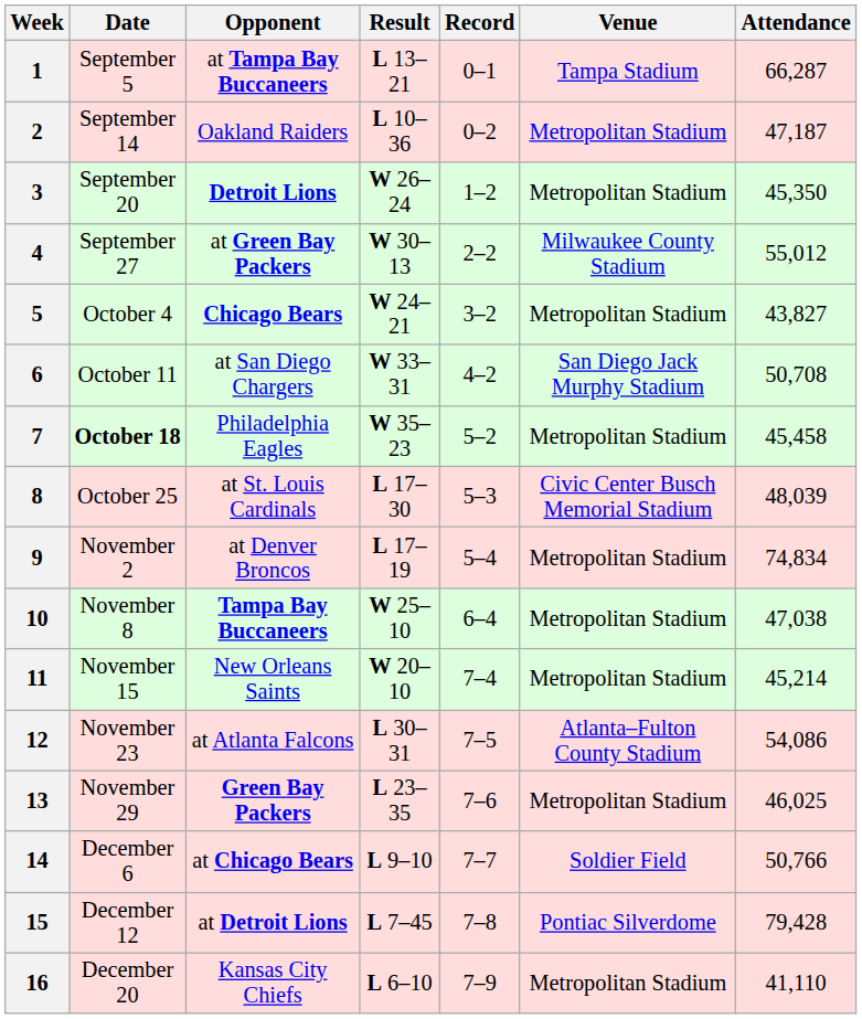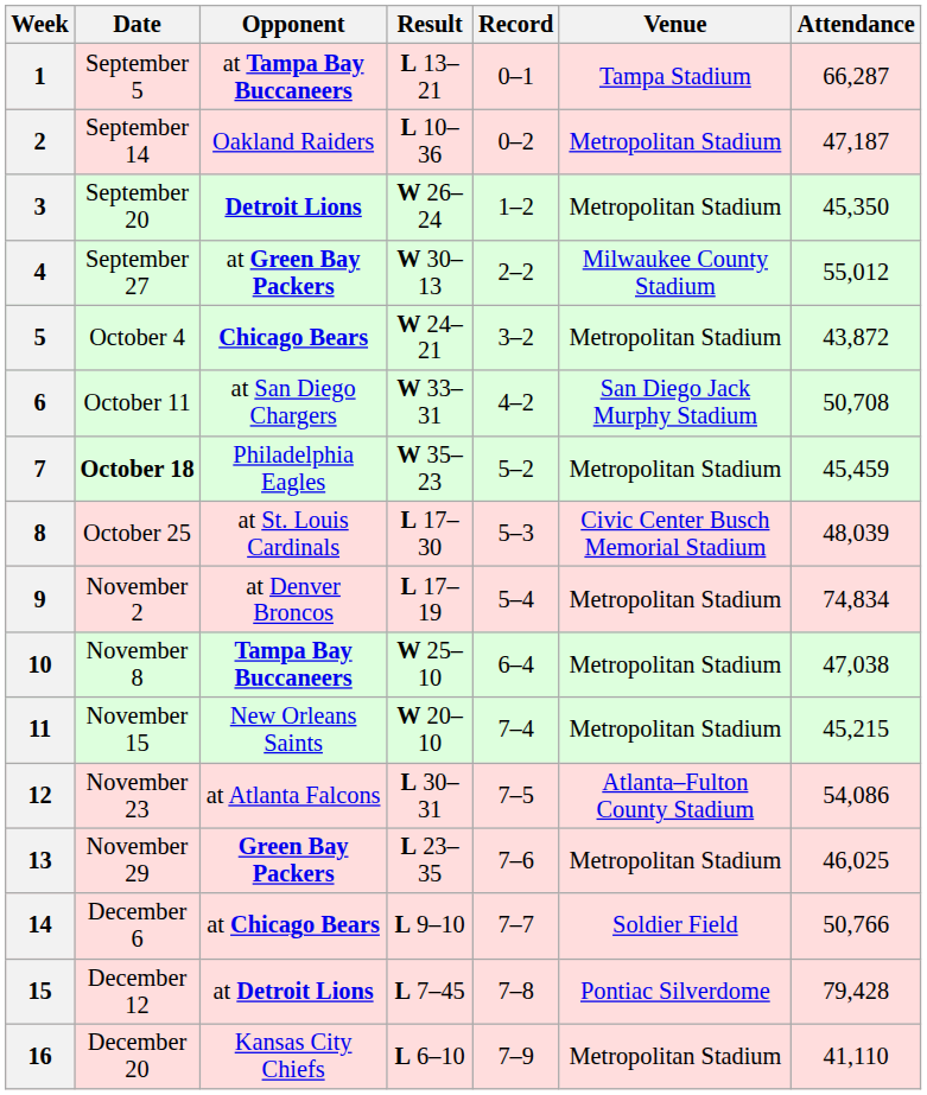 <table class="wikitable" style="text-align:center">
 <tr>
 <th>Week</th>
 <th>Date</th>
 <th>Opponent</th>
 <th>Result</th>
 <th>Record</th>
 <th>Venue</th>
 <th>Attendance</th>
 </tr>
 <tr style="background:#ffdddd">
 <th>1</th>
 <td>September 5</td>
 <td>at <strong><a href='#'>Tampa Bay Buccaneers</a></strong></td>
 <td><strong>L</strong> 13–21</td>
 <td>0–1</td>
 <td><a href='#'>Tampa Stadium</a></td>
 <td>66,287</td>
 </tr>
 <tr style="background:#ffdddd">
 <th>2</th>
 <td>September 14</td>
 <td><a href='#'>Oakland Raiders</a></td>
 <td><strong>L</strong> 10–36</td>
 <td>0–2</td>
 <td><a href='#'>Metropolitan Stadium</a></td>
 <td>47,187</td>
 </tr>
 <tr style="background:#ddffdd">
 <th>3</th>
 <td>September 20</td>
 <td><strong><a href='#'>Detroit Lions</a></strong></td>
 <td><strong>W</strong> 26–24</td>
 <td>1–2</td>
 <td>Metropolitan Stadium</td>
 <td>45,350</td>
 </tr>
 <tr style="background:#ddffdd">
 <th>4</th>
 <td>September 27</td>
 <td>at <strong><a href='#'>Green Bay Packers</a></strong></td>
 <td><strong>W</strong> 30–13</td>
 <td>2–2</td>
 <td><a href='#'>Milwaukee County Stadium</a></td>
 <td>55,012</td>
 </tr>
 <tr style="background:#ddffdd">
 <th>5</th>
 <td>October 4</td>
 <td><strong><a href='#'>Chicago Bears</a></strong></td>
 <td><strong>W</strong> 24–21</td>
 <td>3–2</td>
 <td>Metropolitan Stadium</td>
-<td>43,827</td>
+<td>43,872</td>
 </tr>
 <tr style="background:#ddffdd">
 <th>6</th>
 <td>October 11</td>
 <td>at <a href='#'>San Diego Chargers</a></td>
 <td><strong>W</strong> 33–31</td>
 <td>4–2</td>
 <td><a href='#'>San Diego Jack Murphy Stadium</a></td>
 <td>50,708</td>
 </tr>
 <tr style="background:#ddffdd">
 <th>7</th>
 <td><strong>October 18</strong></td>
 <td><a href='#'>Philadelphia Eagles</a></td>
 <td><strong>W</strong> 35–23</td>
 <td>5–2</td>
 <td>Metropolitan Stadium</td>
-<td>45,458</td>
+<td>45,459</td>
 </tr>
 <tr style="background:#ffdddd">
 <th>8</th>
 <td>October 25</td>
 <td>at <a href='#'>St. Louis Cardinals</a></td>
 <td><strong>L</strong> 17–30</td>
 <td>5–3</td>
 <td><a href='#'>Civic Center Busch Memorial Stadium</a></td>
 <td>48,039</td>
 </tr>
 <tr style="background:#ffdddd">
 <th>9</th>
 <td>November 2</td>
 <td>at <a href='#'>Denver Broncos</a></td>
 <td><strong>L</strong> 17–19</td>
 <td>5–4</td>
 <td>Metropolitan Stadium</td>
 <td>74,834</td>
 </tr>
 <tr style="background:#ddffdd">
 <th>10</th>
 <td>November 8</td>
 <td><strong><a href='#'>Tampa Bay Buccaneers</a></strong></td>
 <td><strong>W</strong> 25–10</td>
 <td>6–4</td>
 <td>Metropolitan Stadium</td>
 <td>47,038</td>
 </tr>
 <tr style="background:#ddffdd">
 <th>11</th>
 <td>November 15</td>
 <td><a href='#'>New Orleans Saints</a></td>
 <td><strong>W</strong> 20–10</td>
 <td>7–4</td>
 <td>Metropolitan Stadium</td>
-<td>45,214</td>
+<td>45,215</td>
 </tr>
 <tr style="background:#ffdddd">
 <th>12</th>
 <td>November 23</td>
 <td>at <a href='#'>Atlanta Falcons</a></td>
 <td><strong>L</strong> 30–31</td>
 <td>7–5</td>
 <td><a href='#'>Atlanta–Fulton County Stadium</a></td>
 <td>54,086</td>
 </tr>
 <tr style="background:#ffdddd">
 <th>13</th>
 <td>November 29</td>
 <td><strong><a href='#'>Green Bay Packers</a></strong></td>
 <td><strong>L</strong> 23–35</td>
 <td>7–6</td>
 <td>Metropolitan Stadium</td>
 <td>46,025</td>
 </tr>
 <tr style="background:#ffdddd">
 <th>14</th>
 <td>December 6</td>
 <td>at <strong><a href='#'>Chicago Bears</a></strong></td>
 <td><strong>L</strong> 9–10</td>
 <td>7–7</td>
 <td><a href='#'>Soldier Field</a></td>
 <td>50,766</td>
 </tr>
 <tr style="background:#ffdddd">
 <th>15</th>
 <td>December 12</td>
 <td>at <strong><a href='#'>Detroit Lions</a></strong></td>
 <td><strong>L</strong> 7–45</td>
 <td>7–8</td>
 <td><a href='#'>Pontiac Silverdome</a></td>
 <td>79,428</td>
 </tr>
 <tr style="background:#ffdddd">
 <th>16</th>
 <td>December 20</td>
 <td><a href='#'>Kansas City Chiefs</a></td>
 <td><strong>L</strong> 6–10</td>
 <td>7–9</td>
 <td>Metropolitan Stadium</td>
 <td>41,110</td>
 </tr>
 </table>
